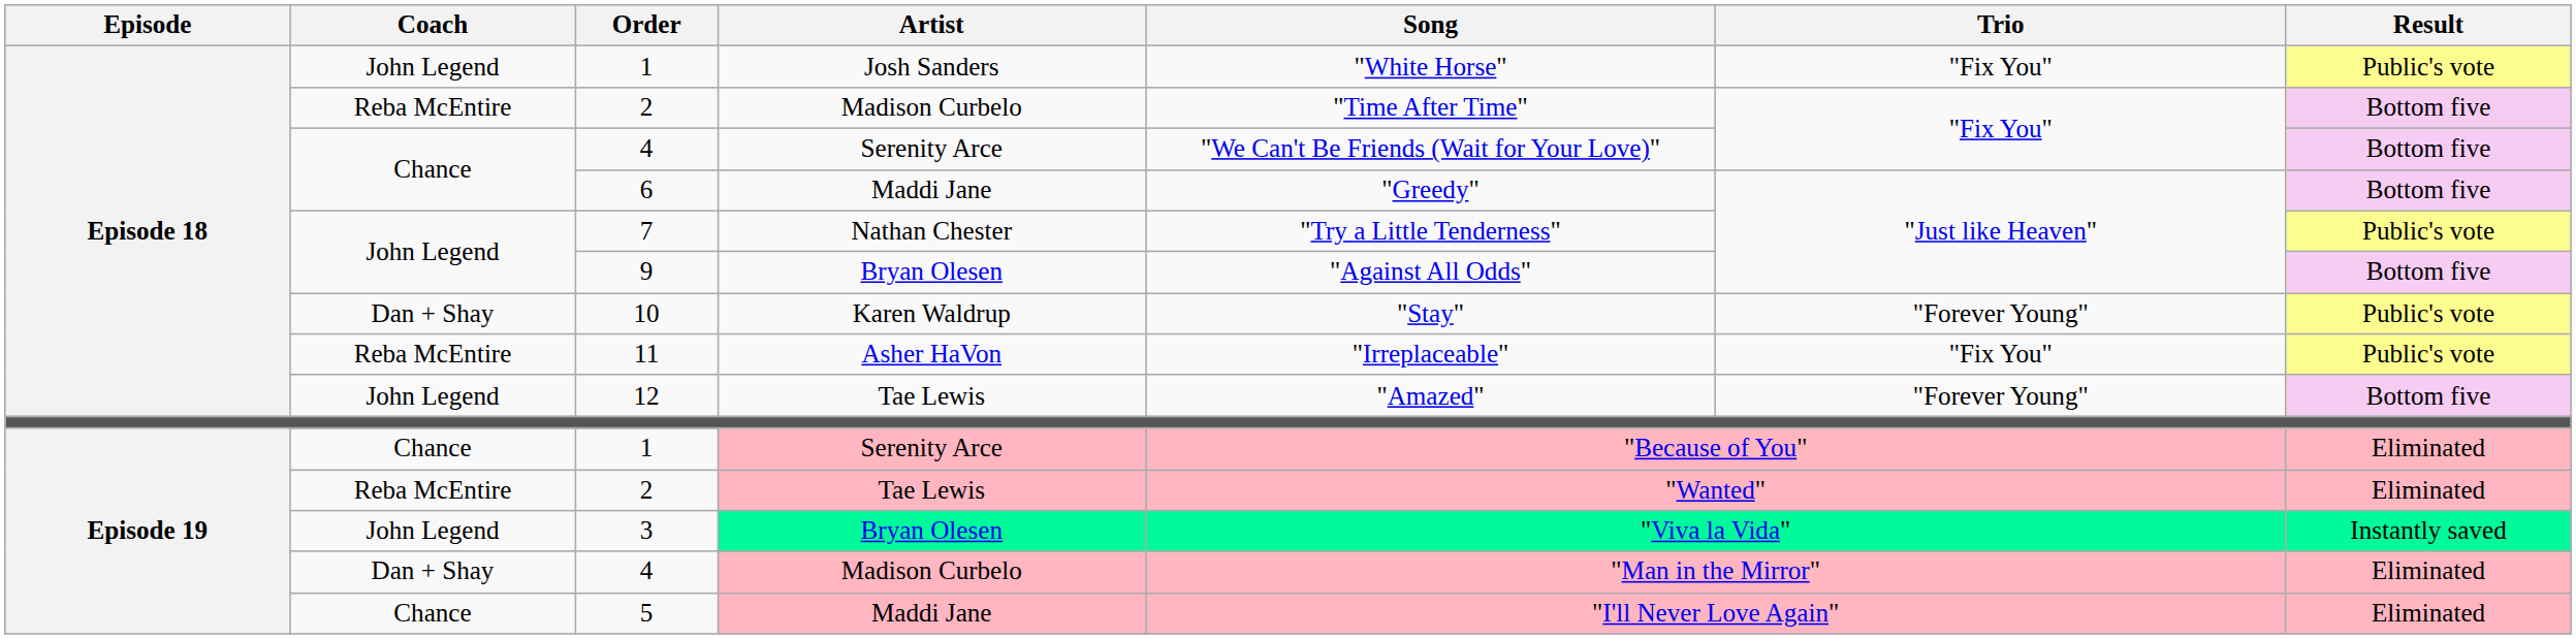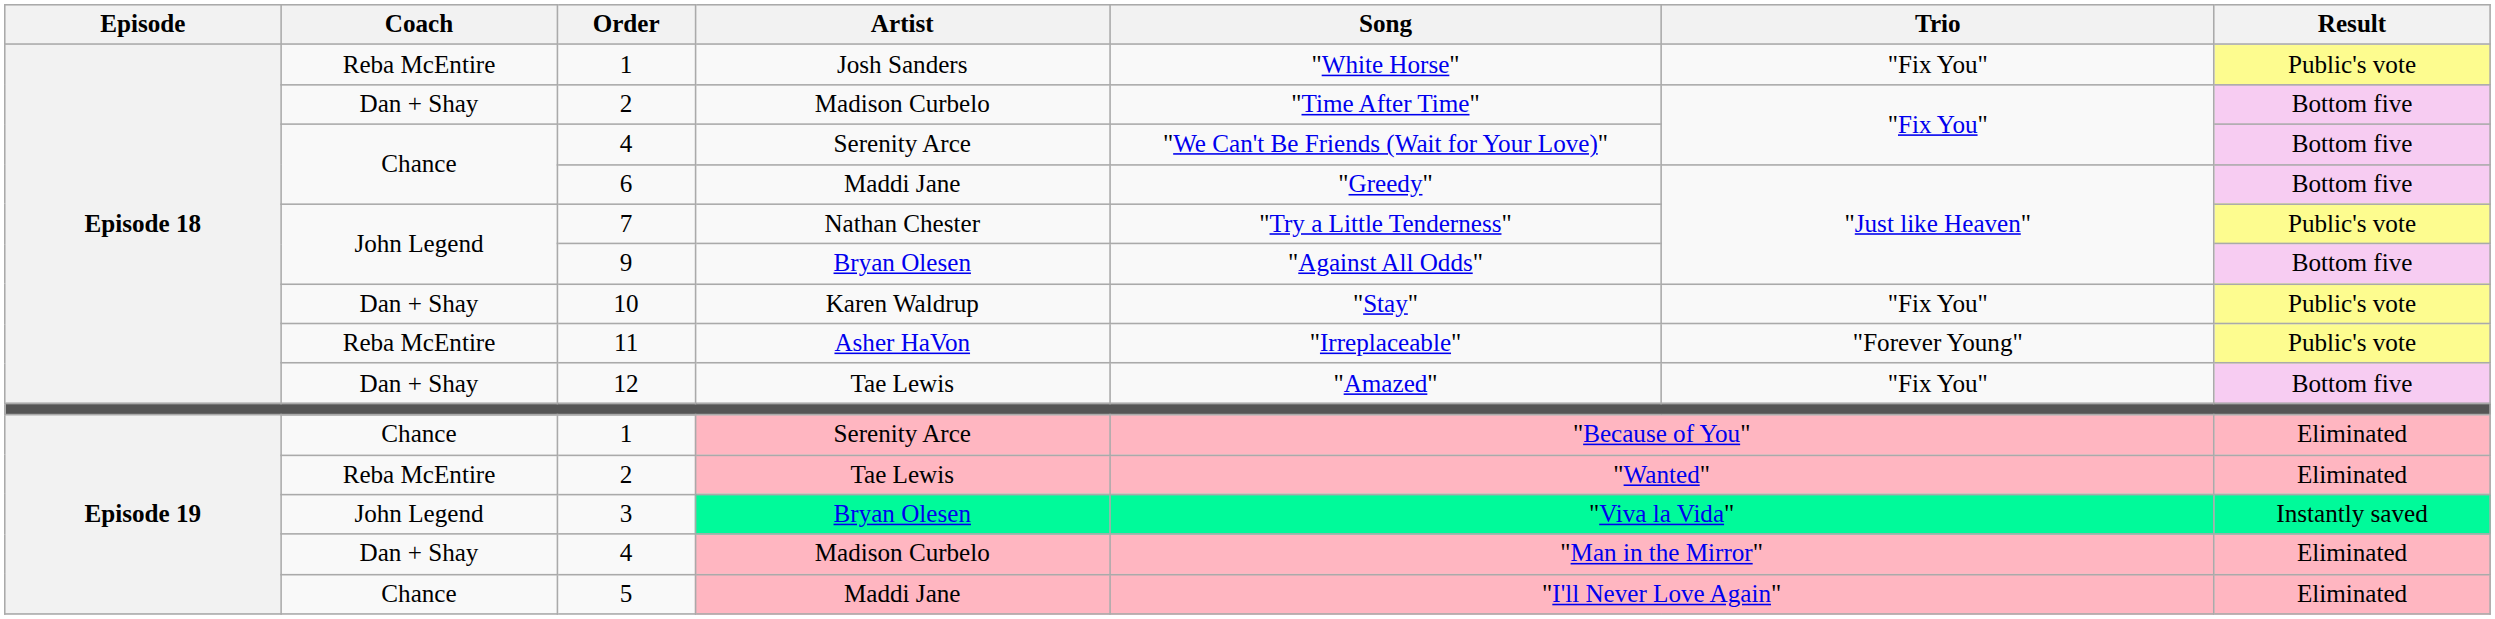 <table class="wikitable" style="text-align:center; width:100%">
 <tr>
 <th style="width:10%">Episode</th>
 <th style="width:10%">Coach</th>
 <th style="width:05%">Order</th>
 <th style="width:15%">Artist</th>
 <th style="width:20%">Song</th>
 <th style="width:20%">Trio</th>
 <th style="width:10%">Result</th>
 </tr>
 <tr>
 <th scope="row" rowspan="9">Episode 18<br></th>
-<td>John Legend</td>
+<td>Reba McEntire</td>
 <td>1 </td>
 <td>Josh Sanders</td>
 <td>"<a href='#'>White Horse</a>"</td>
 <td>"Fix You"</td>
 <td style="background:#fdfc8f">Public's vote</td>
 </tr>
 <tr>
-<td>Reba McEntire</td>
+<td>Dan + Shay</td>
 <td>2 </td>
 <td>Madison Curbelo</td>
 <td>"<a href='#'>Time After Time</a>"</td>
 <td rowspan="2">"<a href='#'>Fix You</a>"</td>
 <td style="background:#f7ccf2">Bottom five</td>
 </tr>
 <tr>
 <td rowspan="2">Chance</td>
 <td>4 </td>
 <td>Serenity Arce</td>
 <td>"<a href='#'>We Can't Be Friends (Wait for Your Love)</a>"</td>
 <td style="background:#f7ccf2">Bottom five</td>
 </tr>
 <tr>
 <td>6 </td>
 <td>Maddi Jane</td>
 <td>"<a href='#'>Greedy</a>"</td>
 <td rowspan="3">"<a href='#'>Just like Heaven</a>"</td>
 <td style="background:#f7ccf2">Bottom five</td>
 </tr>
 <tr>
 <td rowspan="2">John Legend</td>
 <td>7 </td>
 <td>Nathan Chester</td>
 <td>"<a href='#'>Try a Little Tenderness</a>"</td>
 <td style="background:#fdfc8f">Public's vote</td>
 </tr>
 <tr>
 <td>9 </td>
 <td><a href='#'>Bryan Olesen</a></td>
 <td>"<a href='#'>Against All Odds</a>"</td>
 <td style="background:#f7ccf2">Bottom five</td>
 </tr>
 <tr>
 <td>Dan + Shay</td>
 <td>10 </td>
 <td>Karen Waldrup</td>
 <td>"<a href='#'>Stay</a>"</td>
-<td>"Forever Young"</td>
+<td>"Fix You"</td>
 <td style="background:#fdfc8f">Public's vote</td>
 </tr>
 <tr>
 <td>Reba McEntire</td>
 <td>11 </td>
 <td><a href='#'>Asher HaVon</a></td>
 <td>"<a href='#'>Irreplaceable</a>"</td>
-<td>"Fix You"</td>
+<td>"Forever Young"</td>
 <td style="background:#fdfc8f">Public's vote</td>
 </tr>
 <tr>
-<td>John Legend</td>
+<td>Dan + Shay</td>
 <td>12 </td>
 <td>Tae Lewis</td>
 <td>"<a href='#'>Amazed</a>"</td>
-<td>"Forever Young"</td>
+<td>"Fix You"</td>
 <td style="background:#f7ccf2">Bottom five</td>
 </tr>
 <tr>
 <td colspan="8" style="background:#555"></td>
 </tr>
 <tr>
 <th rowspan="5" scope="row">Episode 19<br></th>
 <td>Chance</td>
 <td>1</td>
 <td style="background:lightpink">Serenity Arce</td>
 <td style="background:lightpink" colspan="2">"<a href='#'>Because of You</a>"</td>
 <td style="background:lightpink">Eliminated</td>
 </tr>
 <tr>
 <td>Reba McEntire</td>
 <td>2</td>
 <td style="background:lightpink">Tae Lewis</td>
 <td style="background:lightpink" colspan="2">"<a href='#'>Wanted</a>"</td>
 <td style="background:lightpink">Eliminated</td>
 </tr>
 <tr>
 <td>John Legend</td>
 <td>3</td>
 <td style="background:#00fa9a"><a href='#'>Bryan Olesen</a></td>
 <td style="background:#00fa9a" colspan="2">"<a href='#'>Viva la Vida</a>"</td>
 <td style="background:#00fa9a">Instantly saved</td>
 </tr>
 <tr>
 <td>Dan + Shay</td>
 <td>4</td>
 <td style="background:lightpink">Madison Curbelo</td>
 <td style="background:lightpink" colspan="2">"<a href='#'>Man in the Mirror</a>"</td>
 <td style="background:lightpink">Eliminated</td>
 </tr>
 <tr>
 <td>Chance</td>
 <td>5</td>
 <td style="background:lightpink">Maddi Jane</td>
 <td style="background:lightpink" colspan="2">"<a href='#'>I'll Never Love Again</a>"</td>
 <td style="background:lightpink">Eliminated</td>
 </tr>
 </table>
